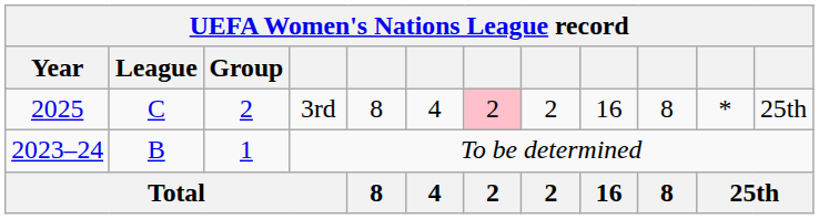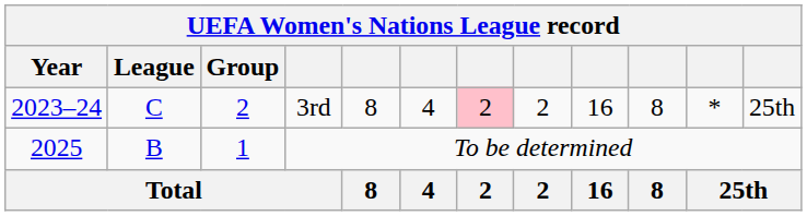 <table class="wikitable" style="text-align: center;">
 <tr>
 <th colspan=13><a href='#'>UEFA Women's Nations League</a> record</th>
 </tr>
 <tr>
 <th>Year</th>
 <th>League</th>
 <th>Group</th>
 <th width=28></th>
 <th width=28></th>
 <th width=28></th>
 <th width=28></th>
 <th width=28></th>
 <th width=28></th>
 <th width=28></th>
 <th width=28></th>
 <th width=28></th>
 </tr>
 <tr>
-<td><a href='#'>2025</a></td>
+<td><a href='#'>2023–24</a></td>
 <td><a href='#'>C</a></td>
 <td><a href='#'>2</a></td>
 <td>3rd</td>
 <td>8</td>
 <td>4</td>
 <td style="background: pink;">2</td>
 <td>2</td>
 <td>16</td>
 <td>8</td>
 <td>*</td>
 <td>25th</td>
 </tr>
 <tr>
-<td><a href='#'>2023–24</a></td>
+<td><a href='#'>2025</a></td>
 <td><a href='#'>B</a></td>
 <td><a href='#'>1</a></td>
 <td colspan=9><em>To be determined</em></td>
 </tr>
 <tr>
 <th colspan=4>Total</th>
 <th>8</th>
 <th>4</th>
 <th>2</th>
 <th>2</th>
 <th>16</th>
 <th>8</th>
 <th colspan=2>25th</th>
 </tr>
 </table>
